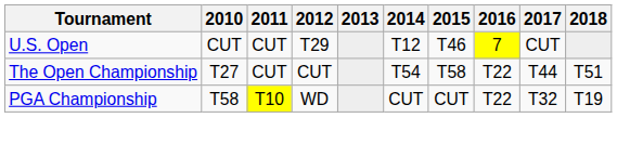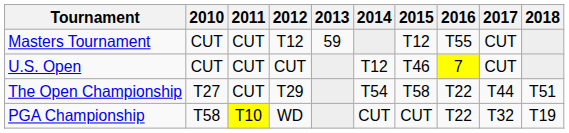 <table class="wikitable" style="font-size:95%;text-align:center;">
 <tr>
 <th>Tournament</th>
 <th>2010</th>
 <th>2011</th>
 <th>2012</th>
 <th>2013</th>
 <th>2014</th>
 <th>2015</th>
 <th>2016</th>
 <th>2017</th>
 <th>2018</th>
 </tr>
 <tr>
+<td align=left><a href='#'>Masters Tournament</a></td>
+<td>CUT</td>
+<td>CUT</td>
+<td>T12</td>
+<td>59</td>
+<td style="background:#eeeeee;"></td>
+<td>T12</td>
+<td>T55</td>
+<td>CUT</td>
+<td style="background:#eeeeee;"></td>
+</tr>
+<tr>
 <td align=left><a href='#'>U.S. Open</a></td>
 <td>CUT</td>
 <td>CUT</td>
-<td>T29</td>
+<td>CUT</td>
 <td style="background:#eeeeee;"></td>
 <td>T12</td>
 <td>T46</td>
 <td style="background:yellow;">7</td>
 <td>CUT</td>
 <td style="background:#eeeeee;"></td>
 </tr>
 <tr>
 <td align=left><a href='#'>The Open Championship</a></td>
 <td>T27</td>
 <td>CUT</td>
-<td>CUT</td>
+<td>T29</td>
 <td style="background:#eeeeee;"></td>
 <td>T54</td>
 <td>T58</td>
 <td>T22</td>
 <td>T44</td>
 <td>T51</td>
 </tr>
 <tr>
 <td align=left><a href='#'>PGA Championship</a></td>
 <td>T58</td>
 <td style="background:yellow;">T10</td>
 <td>WD</td>
 <td style="background:#eeeeee;"></td>
 <td>CUT</td>
 <td>CUT</td>
 <td>T22</td>
 <td>T32</td>
 <td>T19</td>
 </tr>
 </table>
